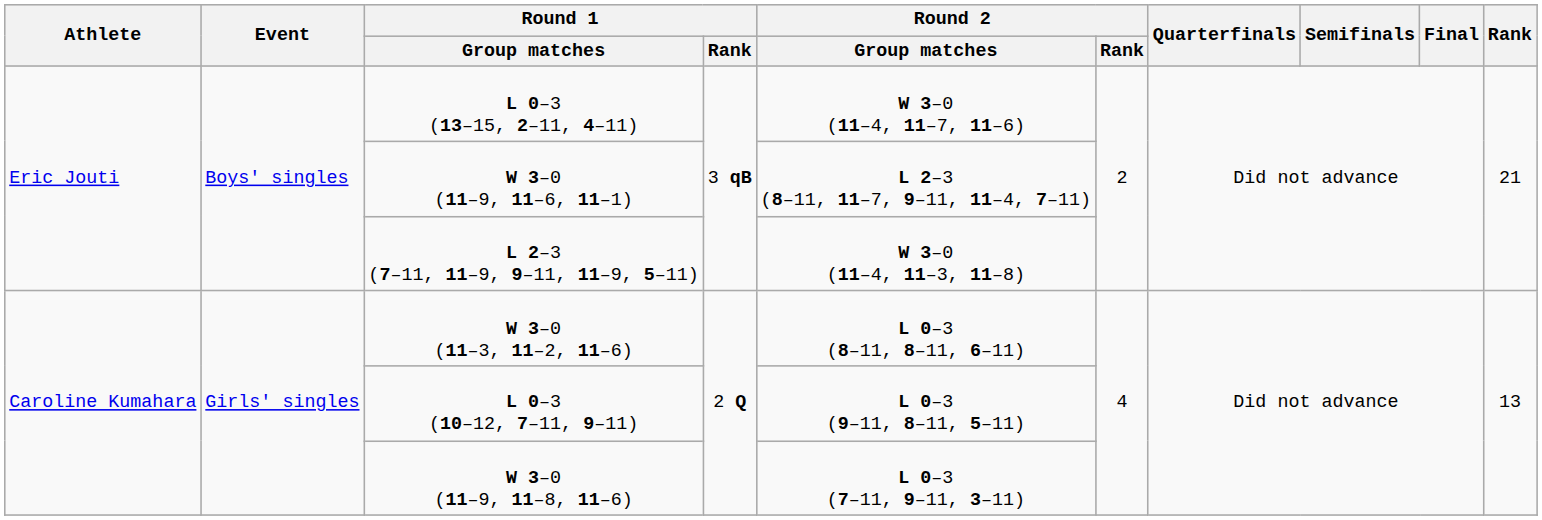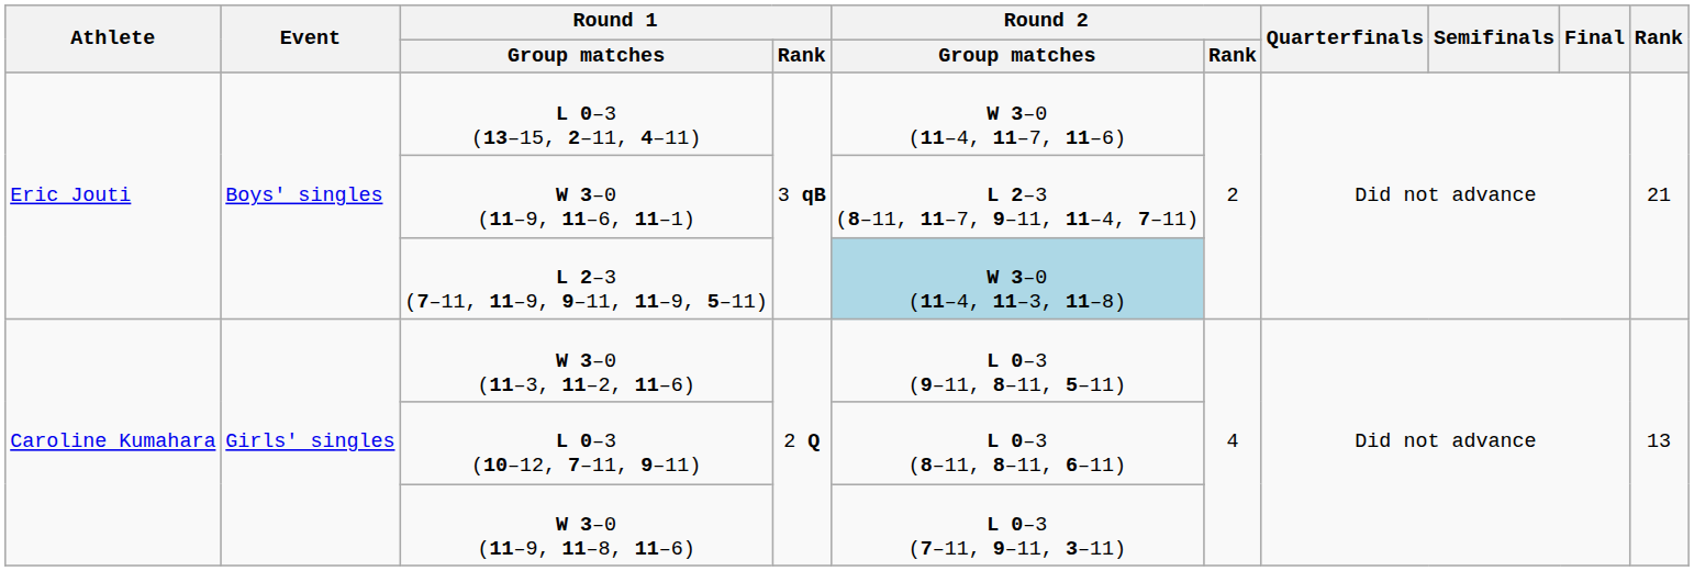 <table class="wikitable" border="1" style="font-size:90%">
 <tr>
 <th rowspan=2>Athlete</th>
 <th rowspan=2>Event</th>
 <th colspan=2>Round 1</th>
 <th colspan=2>Round 2</th>
 <th rowspan=2>Quarterfinals</th>
 <th rowspan=2>Semifinals</th>
 <th rowspan=2>Final</th>
 <th rowspan=2>Rank</th>
 </tr>
 <tr>
 <th>Group matches</th>
 <th>Rank</th>
 <th>Group matches</th>
 <th>Rank</th>
 </tr>
 <tr>
 <td rowspan=3><a href='#'>Eric Jouti</a></td>
 <td rowspan=3><a href='#'>Boys' singles</a></td>
 <td align=center> <br> <strong>L</strong> <strong>0</strong>–3 <br> (<strong>13</strong>–15, <strong>2</strong>–11, <strong>4</strong>–11)</td>
 <td rowspan=3 align=center>3 <strong>qB</strong></td>
 <td align=center> <br> <strong>W</strong> <strong>3</strong>–0 <br> (<strong>11</strong>–4, <strong>11</strong>–7, <strong>11</strong>–6)</td>
 <td rowspan=3 align=center>2</td>
 <td rowspan=3 colspan=3 align=center>Did not advance</td>
 <td rowspan=3 align=center>21</td>
 </tr>
 <tr>
 <td align=center> <br> <strong>W</strong> <strong>3</strong>–0 <br> (<strong>11</strong>–9, <strong>11</strong>–6, <strong>11</strong>–1)</td>
 <td align=center> <br> <strong>L</strong> <strong>2</strong>–3 <br> (<strong>8</strong>–11, <strong>11</strong>–7, <strong>9</strong>–11, <strong>11</strong>–4, <strong>7</strong>–11)</td>
 </tr>
 <tr>
 <td align=center> <br> <strong>L</strong> <strong>2</strong>–3 <br> (<strong>7</strong>–11, <strong>11</strong>–9, <strong>9</strong>–11, <strong>11</strong>–9, <strong>5</strong>–11)</td>
-<td align=center> <br> <strong>W</strong> <strong>3</strong>–0 <br> (<strong>11</strong>–4, <strong>11</strong>–3, <strong>11</strong>–8)</td>
+<td align=center style="background: lightblue;"> <br> <strong>W</strong> <strong>3</strong>–0 <br> (<strong>11</strong>–4, <strong>11</strong>–3, <strong>11</strong>–8)</td>
 </tr>
 <tr>
 <td rowspan=3><a href='#'>Caroline Kumahara</a></td>
 <td rowspan=3><a href='#'>Girls' singles</a></td>
 <td align=center> <br> <strong>W</strong> <strong>3</strong>–0 <br> (<strong>11</strong>–3, <strong>11</strong>–2, <strong>11</strong>–6)</td>
 <td rowspan=3 align=center>2 <strong>Q</strong></td>
-<td align=center> <br> <strong>L</strong> <strong>0</strong>–3 <br> (<strong>8</strong>–11, <strong>8</strong>–11, <strong>6</strong>–11)</td>
+<td align=center> <br> <strong>L</strong> <strong>0</strong>–3 <br> (<strong>9</strong>–11, <strong>8</strong>–11, <strong>5</strong>–11)</td>
 <td rowspan=3 align=center>4</td>
 <td rowspan=3 colspan=3 align=center>Did not advance</td>
 <td rowspan=3 align=center>13</td>
 </tr>
 <tr>
 <td align=center> <br> <strong>L</strong> <strong>0</strong>–3 <br> (<strong>10</strong>–12, <strong>7</strong>–11, <strong>9</strong>–11)</td>
-<td align=center> <br> <strong>L</strong> <strong>0</strong>–3 <br> (<strong>9</strong>–11, <strong>8</strong>–11, <strong>5</strong>–11)</td>
+<td align=center> <br> <strong>L</strong> <strong>0</strong>–3 <br> (<strong>8</strong>–11, <strong>8</strong>–11, <strong>6</strong>–11)</td>
 </tr>
 <tr>
 <td align=center> <br> <strong>W</strong> <strong>3</strong>–0 <br> (<strong>11</strong>–9, <strong>11</strong>–8, <strong>11</strong>–6)</td>
 <td align=center> <br> <strong>L</strong> <strong>0</strong>–3 <br> (<strong>7</strong>–11, <strong>9</strong>–11, <strong>3</strong>–11)</td>
 </tr>
 </table>
